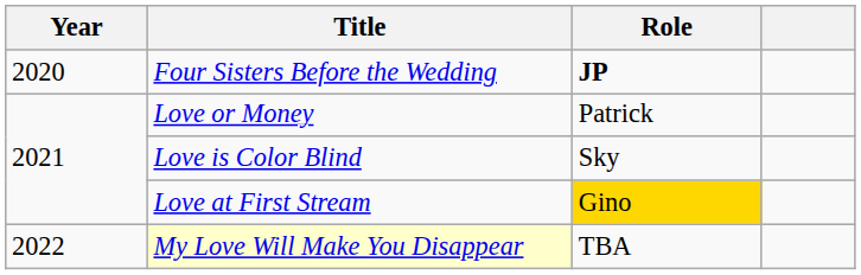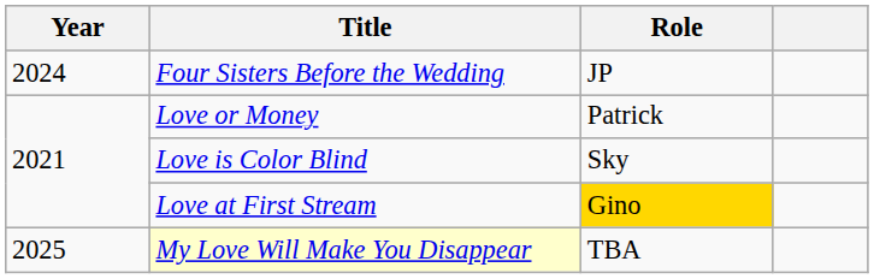 <table class="wikitable sortable" style="font-size:90%">
 <tr>
 <th scope="col" width="15%">Year</th>
 <th scope="col" width="45%">Title</th>
 <th scope="col" width="20%">Role</th>
 <th scope="col" width="10%"></th>
 </tr>
 <tr>
-<td>2020</td>
+<td>2024</td>
 <td><em><a href='#'>Four Sisters Before the Wedding</a></em></td>
-<td><strong>JP</strong></td>
+<td>JP</td>
 <td align="center"></td>
 </tr>
 <tr>
 <td rowspan="3">2021</td>
 <td><em><a href='#'>Love or Money</a></em></td>
 <td>Patrick</td>
 <td align="center"></td>
 </tr>
 <tr>
 <td><em><a href='#'>Love is Color Blind</a></em></td>
 <td>Sky</td>
 <td align="center"></td>
 </tr>
 <tr>
 <td><em><a href='#'>Love at First Stream</a></em></td>
 <td style="background: gold;">Gino</td>
 <td align="center"></td>
 </tr>
 <tr>
-<td>2022</td>
+<td>2025</td>
 <td scope="row" style="background:#ffc;"><em><a href='#'>My Love Will Make You Disappear</a></em></td>
 <td>TBA</td>
 <td align="center"></td>
 </tr>
 </table>
